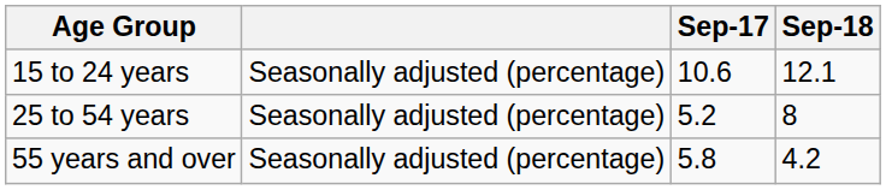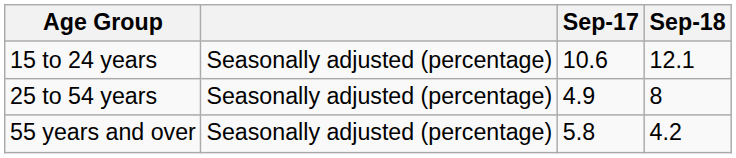 <table class="wikitable">
 <tr>
 <th>Age Group</th>
 <th></th>
 <th>Sep-17</th>
 <th>Sep-18</th>
 </tr>
 <tr>
 <td>15 to 24 years</td>
 <td>Seasonally adjusted (percentage)</td>
 <td>10.6</td>
 <td>12.1</td>
 </tr>
 <tr>
 <td>25 to 54 years</td>
 <td>Seasonally adjusted (percentage)</td>
-<td>5.2</td>
+<td>4.9</td>
 <td>8</td>
 </tr>
 <tr>
 <td>55 years and over</td>
 <td>Seasonally adjusted (percentage)</td>
 <td>5.8</td>
 <td>4.2</td>
 </tr>
 </table>
